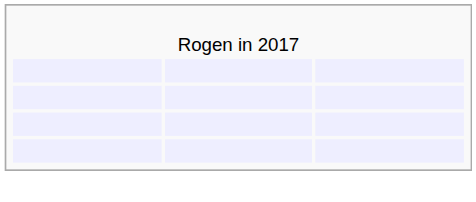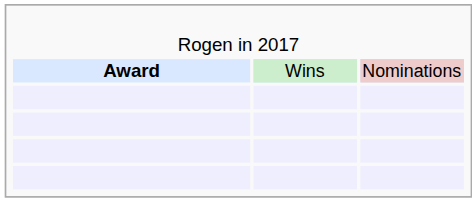 <table class="infobox" style="width: 25em; text-align: left; font-size: 70%; vertical-align: middle;">
 <tr>
 <td colspan="3" style="text-align:center;"><br>Rogen in 2017</td>
+</tr>
+<tr bgcolor=#D9E8FF style="text-align:center;">
+<th style="vertical-align: middle;">Award</th>
+<td style="background:#cceecc; font-size:8pt;" width="60px">Wins</td>
+<td style="background:#eecccc; font-size:8pt; vertical-align: middle;" width="60px">Nominations</td>
 </tr>
 <tr bgcolor=#eeeeff>
 <td align="center"><br></td>
 <td></td>
 <td></td>
 </tr>
 <tr bgcolor=#eeeeff>
 <td align="center"><br></td>
 <td></td>
 <td></td>
 </tr>
 <tr bgcolor=#eeeeff>
 <td align="center"><br></td>
 <td></td>
 <td></td>
 </tr>
 <tr bgcolor=#eeeeff>
 <td align="center"><br></td>
 <td></td>
 <td></td>
 </tr>
 </table>
